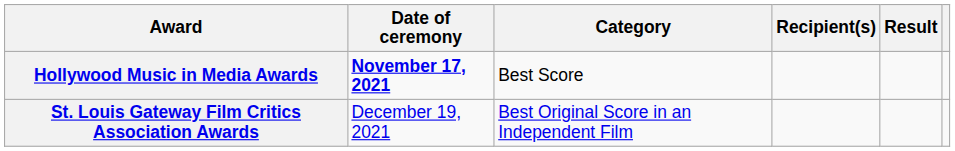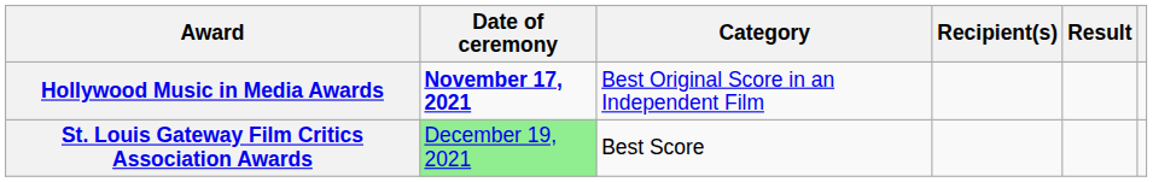 <table class="wikitable plainrowheaders sortable">
 <tr>
 <th scope="col">Award</th>
 <th scope="col">Date of ceremony</th>
 <th scope="col">Category</th>
 <th scope="col">Recipient(s)</th>
 <th scope="col">Result</th>
 <th scope="col" class="unsortable"></th>
 </tr>
 <tr>
 <th scope="row"><a href='#'>Hollywood Music in Media Awards</a></th>
 <td><strong><a href='#'>November 17, 2021</a></strong></td>
-<td>Best Score</td>
+<td><a href='#'>Best Original Score in an Independent Film</a></td>
 <td></td>
 <td></td>
 <td style="text-align:center;"><br></td>
 </tr>
 <tr>
 <th scope="row"><a href='#'>St. Louis Gateway Film Critics Association Awards</a></th>
-<td><a href='#'>December 19, 2021</a></td>
-<td><a href='#'>Best Original Score in an Independent Film</a></td>
+<td style="background: lightgreen;"><a href='#'>December 19, 2021</a></td>
+<td>Best Score</td>
 <td></td>
 <td></td>
 <td style="text-align:center;"><br></td>
 </tr>
 </table>
